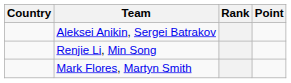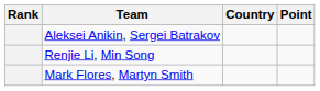 <table class="wikitable sortable">
 <tr>
+<th>Rank</th>
+<th>Team</th>
 <th>Country</th>
-<th>Team</th>
-<th>Rank</th>
 <th>Point</th>
 </tr>
 <tr>
+<th></th>
+<td><a href='#'>Aleksei Anikin</a>, <a href='#'>Sergei Batrakov</a></td>
 <td></td>
-<td><a href='#'>Aleksei Anikin</a>, <a href='#'>Sergei Batrakov</a></td>
-<th></th>
 <td></td>
 </tr>
 <tr>
+<th></th>
+<td><a href='#'>Renjie Li</a>, <a href='#'>Min Song</a></td>
 <td></td>
-<td><a href='#'>Renjie Li</a>, <a href='#'>Min Song</a></td>
-<th></th>
 <td></td>
 </tr>
 <tr>
+<th></th>
+<td><a href='#'>Mark Flores</a>, <a href='#'>Martyn Smith</a></td>
 <td></td>
-<td><a href='#'>Mark Flores</a>, <a href='#'>Martyn Smith</a></td>
-<th></th>
 <td></td>
 </tr>
 </table>
